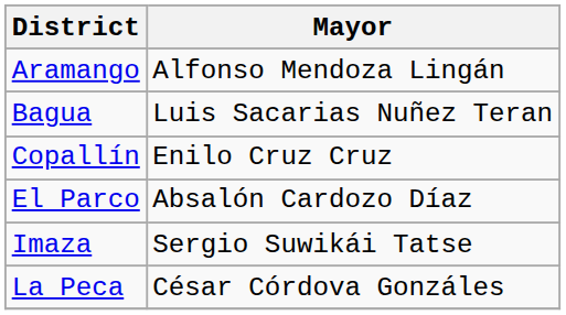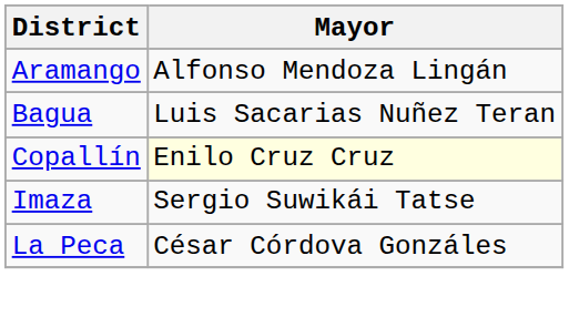 <table class="wikitable">
 <tr>
 <th>District</th>
 <th>Mayor</th>
 </tr>
 <tr>
 <td><a href='#'>Aramango</a></td>
 <td>Alfonso Mendoza Lingán</td>
 </tr>
 <tr>
 <td><a href='#'>Bagua</a></td>
 <td>Luis Sacarias Nuñez Teran</td>
 </tr>
 <tr>
 <td><a href='#'>Copallín</a></td>
-<td>Enilo Cruz Cruz</td>
-</tr>
-<tr>
-<td><a href='#'>El Parco</a></td>
-<td>Absalón Cardozo Díaz</td>
+<td style="background: lightyellow;">Enilo Cruz Cruz</td>
 </tr>
 <tr>
 <td><a href='#'>Imaza</a></td>
 <td>Sergio Suwikái Tatse</td>
 </tr>
 <tr>
 <td><a href='#'>La Peca</a></td>
 <td>César Córdova Gonzáles</td>
 </tr>
 <tr>
 </tr>
 </table>
